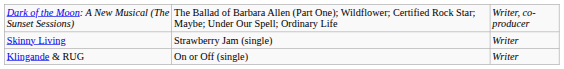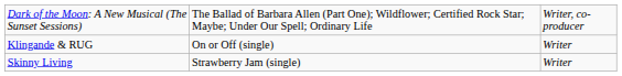 <table class="wikitable">
 <tr>
 <td><em><a href='#'>Dark of the Moon</a>: A New Musical (The Sunset Sessions)</em></td>
 <td>The Ballad of Barbara Allen (Part One); Wildflower; Certified Rock Star; Maybe; Under Our Spell; Ordinary Life</td>
 <td><em>Writer, co-producer</em></td>
 </tr>
 <tr>
+<td><a href='#'>Klingande</a> & RUG</td>
+<td>On or Off (single)</td>
+<td><em>Writer</em></td>
+</tr>
+<tr>
 <td><a href='#'>Skinny Living</a></td>
 <td>Strawberry Jam (single)</td>
 <td><em>Writer</em></td>
 </tr>
-<tr>
-<td><a href='#'>Klingande</a> & RUG</td>
-<td>On or Off (single)</td>
-<td><em>Writer</em></td>
-</tr>
 </table>
